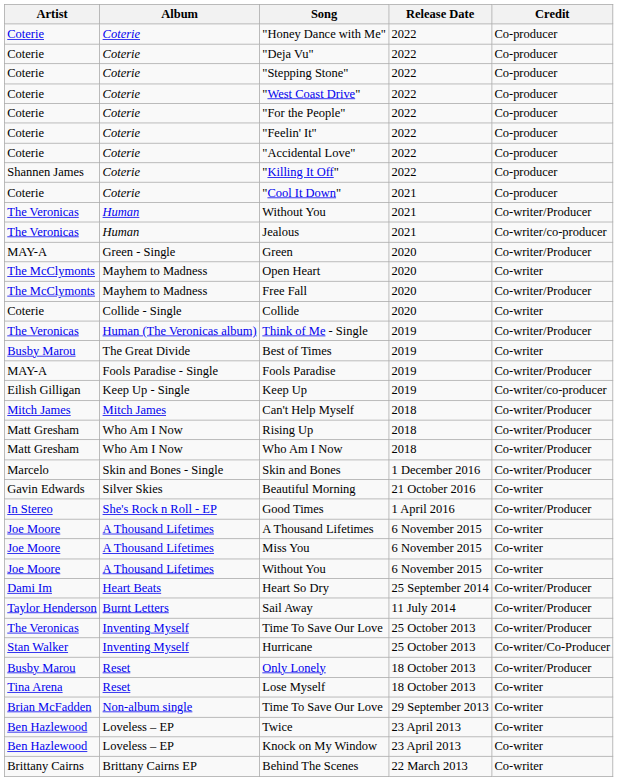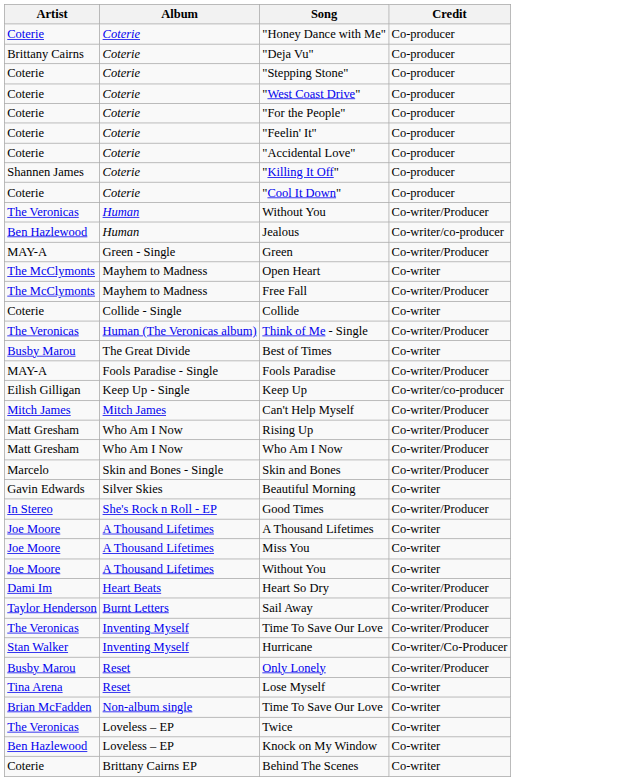 <table class="wikitable">
 <tr>
 <th>Artist</th>
 <th>Album</th>
 <th>Song</th>
-<th>Release Date</th>
 <th>Credit</th>
 </tr>
 <tr>
 <td><a href='#'>Coterie</a></td>
 <td><em><a href='#'>Coterie</a></em></td>
 <td>"Honey Dance with Me"</td>
-<td>2022</td>
 <td>Co-producer</td>
 </tr>
 <tr>
-<td>Coterie</td>
+<td>Brittany Cairns</td>
 <td><em>Coterie</em></td>
 <td>"Deja Vu"</td>
-<td>2022</td>
 <td>Co-producer</td>
 </tr>
 <tr>
 <td>Coterie</td>
 <td><em>Coterie</em></td>
 <td>"Stepping Stone"</td>
-<td>2022</td>
 <td>Co-producer</td>
 </tr>
 <tr>
 <td>Coterie</td>
 <td><em>Coterie</em></td>
 <td>"<a href='#'>West Coast Drive</a>"</td>
-<td>2022</td>
 <td>Co-producer</td>
 </tr>
 <tr>
 <td>Coterie</td>
 <td><em>Coterie</em></td>
 <td>"For the People"</td>
-<td>2022</td>
 <td>Co-producer</td>
 </tr>
 <tr>
 <td>Coterie</td>
 <td><em>Coterie</em></td>
 <td>"Feelin' It"</td>
-<td>2022</td>
 <td>Co-producer</td>
 </tr>
 <tr>
 <td>Coterie</td>
 <td><em>Coterie</em></td>
 <td>"Accidental Love"</td>
-<td>2022</td>
 <td>Co-producer</td>
 </tr>
 <tr>
 <td>Shannen James</td>
 <td><em>Coterie</em></td>
 <td>"<a href='#'>Killing It Off</a>"</td>
-<td>2022</td>
 <td>Co-producer</td>
 </tr>
 <tr>
 <td>Coterie</td>
 <td><em>Coterie</em></td>
 <td>"<a href='#'>Cool It Down</a>"</td>
-<td>2021</td>
 <td>Co-producer</td>
 </tr>
 <tr>
 <td><a href='#'>The Veronicas</a></td>
 <td><em><a href='#'>Human</a></em></td>
 <td>Without You</td>
-<td>2021</td>
 <td>Co-writer/Producer</td>
 </tr>
 <tr>
-<td><a href='#'>The Veronicas</a></td>
+<td><a href='#'>Ben Hazlewood</a></td>
 <td><em>Human</td>
 <td>Jealous</td>
-<td>2021</td>
 <td>Co-writer/co-producer</td>
 </tr>
 <tr>
 <td>MAY-A</td>
 <td>Green - Single</td>
 <td></em>Green<em></td>
-<td>2020</td>
 <td>Co-writer/Producer</td>
 </tr>
 <tr>
 <td><a href='#'>The McClymonts</a></td>
 <td>Mayhem to Madness</td>
 <td></em>Open Heart<em></td>
-<td>2020</td>
 <td>Co-writer</td>
 </tr>
 <tr>
 <td><a href='#'>The McClymonts</a></td>
 <td>Mayhem to Madness</td>
 <td></em>Free Fall<em></td>
-<td>2020</td>
 <td>Co-writer/Producer</td>
 </tr>
 <tr>
 <td>Coterie</td>
 <td>Collide - Single</td>
 <td></em>Collide<em></td>
-<td>2020</td>
 <td>Co-writer</td>
 </tr>
 <tr>
 <td><a href='#'>The Veronicas</a></td>
 <td><a href='#'>Human (The Veronicas album)</a></td>
 <td><a href='#'>Think of Me</a> - Single</td>
-<td>2019</td>
 <td>Co-writer/Producer</td>
 </tr>
 <tr>
 <td><a href='#'>Busby Marou</a></td>
 <td The_Great_Divide_(Busby_Marou_album)>The Great Divide</td>
 <td></em>Best of Times<em></td>
-<td>2019</td>
 <td>Co-writer</td>
 </tr>
 <tr>
 <td>MAY-A</td>
 <td>Fools Paradise - Single</td>
 <td></em>Fools Paradise<em></td>
-<td>2019</td>
 <td>Co-writer/Producer</td>
 </tr>
 <tr>
 <td>Eilish Gilligan</td>
 <td>Keep Up - Single</td>
 <td></em>Keep Up<em></td>
-<td>2019</td>
 <td>Co-writer/co-producer</td>
 </tr>
 <tr>
 <td><a href='#'>Mitch James</a></td>
 <td><a href='#'>Mitch James</a></td>
 <td></em>Can't Help Myself<em></td>
-<td>2018</td>
 <td>Co-writer/Producer</td>
 </tr>
 <tr>
 <td>Matt Gresham</td>
 <td>Who Am I Now</td>
 <td></em>Rising Up<em></td>
-<td>2018</td>
 <td>Co-writer/Producer</td>
 </tr>
 <tr>
 <td>Matt Gresham</td>
 <td>Who Am I Now</td>
 <td></em>Who Am I Now<em></td>
-<td>2018</td>
 <td>Co-writer/Producer</td>
 </tr>
 <tr>
 <td>Marcelo</td>
 <td>Skin and Bones - Single</td>
 <td></em>Skin and Bones<em></td>
-<td>1 December 2016</td>
 <td>Co-writer/Producer</td>
 </tr>
 <tr>
 <td>Gavin Edwards</td>
 <td>Silver Skies</td>
 <td></em>Beautiful Morning<em></td>
-<td>21 October 2016</td>
 <td>Co-writer</td>
 </tr>
 <tr>
 <td><a href='#'>In Stereo</a></td>
 <td><a href='#'>She's Rock n Roll - EP</a></td>
 <td></em>Good Times<em></td>
-<td>1 April 2016</td>
 <td>Co-writer/Producer</td>
 </tr>
 <tr>
 <td><a href='#'>Joe Moore</a></td>
 <td><a href='#'>A Thousand Lifetimes</a></td>
 <td></em>A Thousand Lifetimes<em></td>
-<td>6 November 2015</td>
 <td>Co-writer</td>
 </tr>
 <tr>
 <td><a href='#'>Joe Moore</a></td>
 <td><a href='#'>A Thousand Lifetimes</a></td>
 <td></em>Miss You<em></td>
-<td>6 November 2015</td>
 <td>Co-writer</td>
 </tr>
 <tr>
 <td><a href='#'>Joe Moore</a></td>
 <td><a href='#'>A Thousand Lifetimes</a></td>
 <td></em>Without You<em></td>
-<td>6 November 2015</td>
 <td>Co-writer</td>
 </tr>
 <tr>
 <td><a href='#'>Dami Im</a></td>
 <td><a href='#'>Heart Beats</a></td>
 <td></em>Heart So Dry<em></td>
-<td>25 September 2014</td>
 <td>Co-writer/Producer</td>
 </tr>
 <tr>
 <td><a href='#'>Taylor Henderson</a></td>
 <td><a href='#'>Burnt Letters</a></td>
 <td></em>Sail Away<em></td>
-<td>11 July 2014</td>
 <td>Co-writer/Producer</td>
 </tr>
 <tr>
 <td><a href='#'>The Veronicas</a></td>
 <td><a href='#'>Inventing Myself</a></td>
 <td></em>Time To Save Our Love<em></td>
-<td>25 October 2013</td>
 <td>Co-writer/Producer</td>
 </tr>
 <tr>
 <td><a href='#'>Stan Walker</a></td>
 <td><a href='#'>Inventing Myself</a></td>
 <td></em>Hurricane<em></td>
-<td>25 October 2013</td>
 <td>Co-writer/Co-Producer</td>
 </tr>
 <tr>
 <td><a href='#'>Busby Marou</a></td>
 <td><a href='#'>Reset</a></td>
 <td></em><a href='#'>Only Lonely</a><em></td>
-<td>18 October 2013</td>
 <td>Co-writer/Producer</td>
 </tr>
 <tr>
 <td><a href='#'>Tina Arena</a></td>
 <td><a href='#'>Reset</a></td>
 <td></em>Lose Myself<em></td>
-<td>18 October 2013</td>
 <td>Co-writer</td>
 </tr>
 <tr>
 <td><a href='#'>Brian McFadden</a></td>
 <td><a href='#'>Non-album single</a></td>
 <td></em>Time To Save Our Love<em></td>
-<td>29 September 2013</td>
 <td>Co-writer</td>
 </tr>
 <tr>
-<td><a href='#'>Ben Hazlewood</a></td>
+<td><a href='#'>The Veronicas</a></td>
 <td>Loveless – EP</td>
 <td></em>Twice<em></td>
-<td>23 April 2013</td>
 <td>Co-writer</td>
 </tr>
 <tr>
 <td><a href='#'>Ben Hazlewood</a></td>
 <td>Loveless – EP</td>
 <td></em>Knock on My Window<em></td>
-<td>23 April 2013</td>
 <td>Co-writer</td>
 </tr>
 <tr>
-<td>Brittany Cairns</td>
+<td>Coterie</td>
 <td>Brittany Cairns EP</td>
 <td></em>Behind The Scenes<em></td>
-<td>22 March 2013</td>
 <td>Co-writer</td>
 </tr>
 </table>
